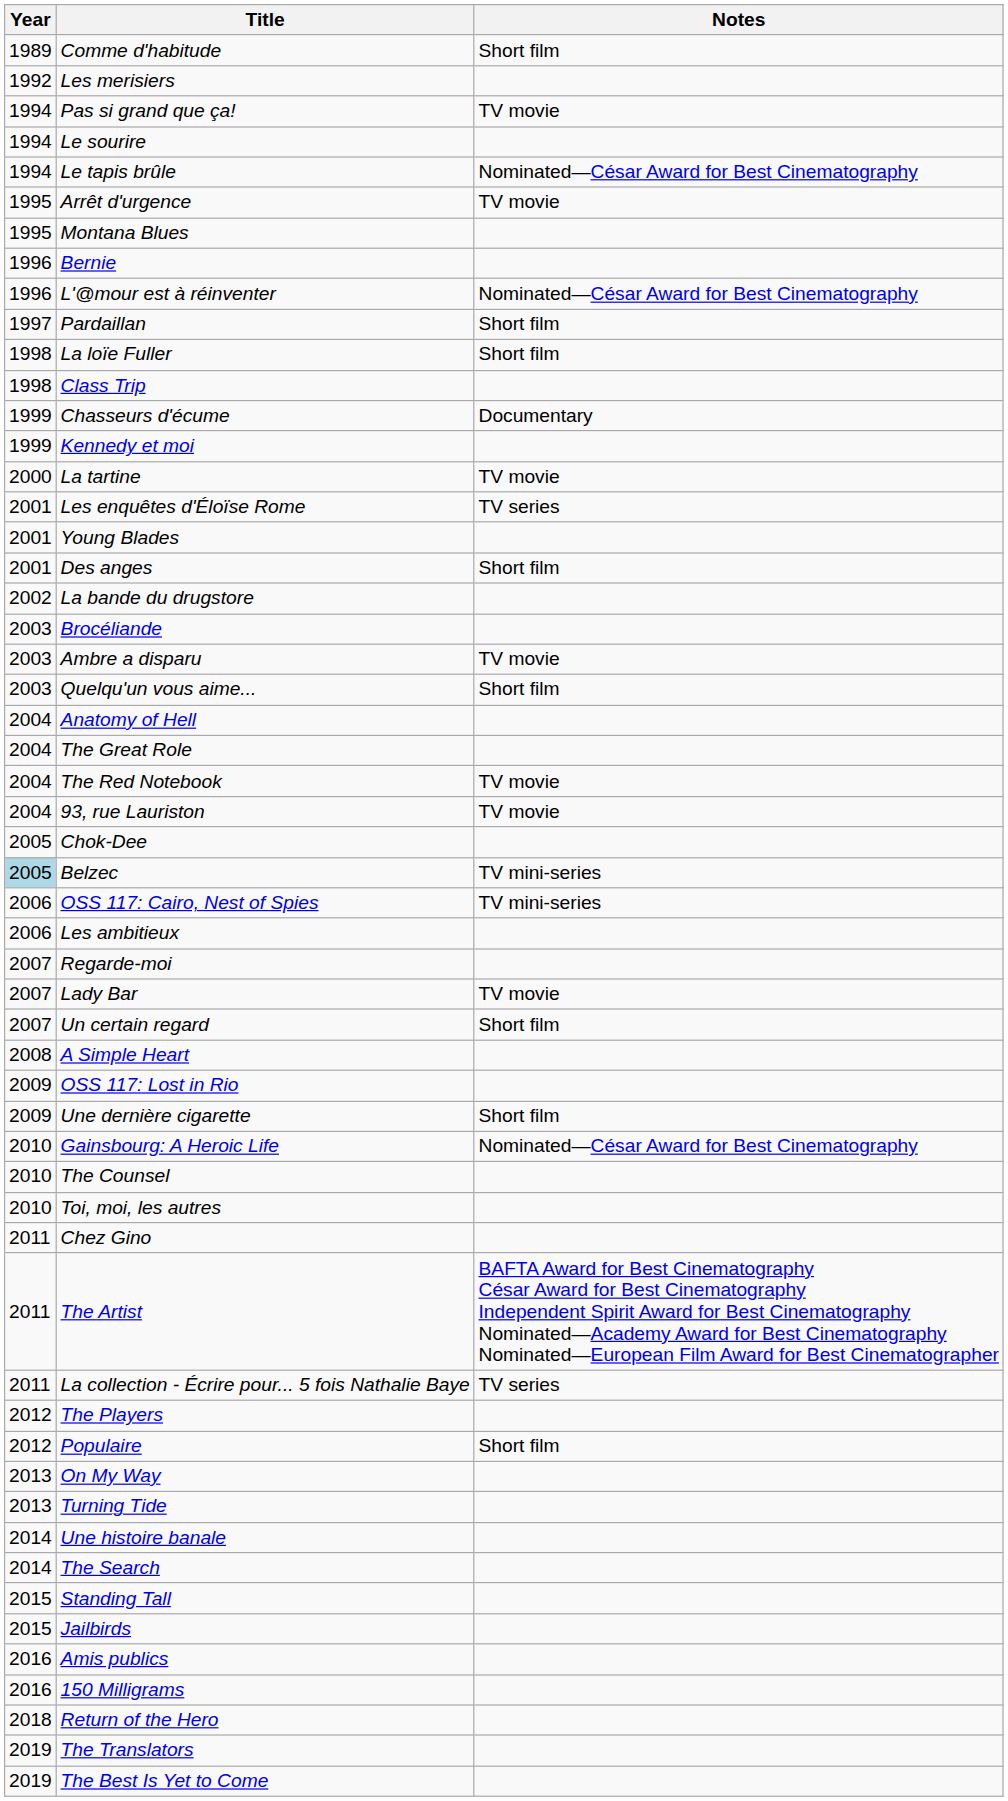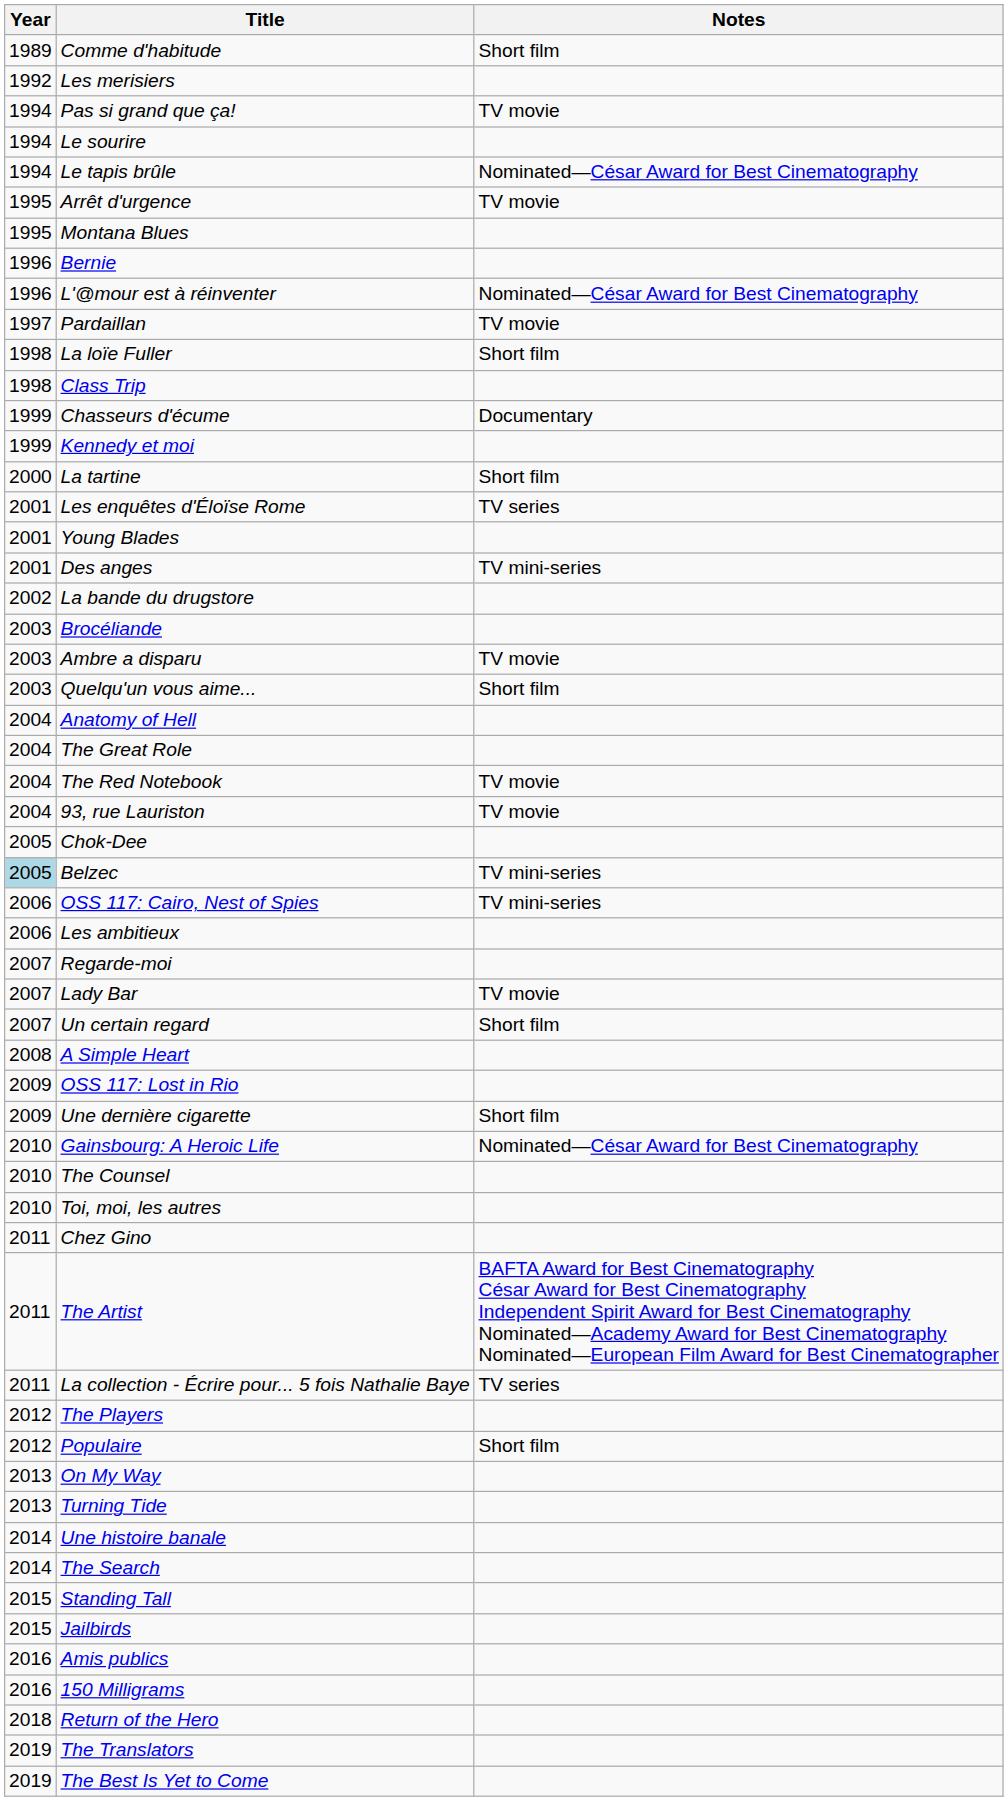 <table class="wikitable sortable">
 <tr>
 <th>Year</th>
 <th>Title</th>
 <th class="unsortable">Notes</th>
 </tr>
 <tr>
 <td>1989</td>
 <td><em>Comme d'habitude</em></td>
 <td>Short film</td>
 </tr>
 <tr>
 <td>1992</td>
 <td><em>Les merisiers</em></td>
 <td></td>
 </tr>
 <tr>
 <td>1994</td>
 <td><em>Pas si grand que ça!</em></td>
 <td>TV movie</td>
 </tr>
 <tr>
 <td>1994</td>
 <td><em>Le sourire</em></td>
 <td></td>
 </tr>
 <tr>
 <td>1994</td>
 <td><em>Le tapis brûle</em></td>
 <td>Nominated—<a href='#'>César Award for Best Cinematography</a></td>
 </tr>
 <tr>
 <td>1995</td>
 <td><em>Arrêt d'urgence</em></td>
 <td>TV movie</td>
 </tr>
 <tr>
 <td>1995</td>
 <td><em>Montana Blues</em></td>
 <td></td>
 </tr>
 <tr>
 <td>1996</td>
 <td><em><a href='#'>Bernie</a></em></td>
 <td></td>
 </tr>
 <tr>
 <td>1996</td>
 <td><em>L'@mour est à réinventer</em></td>
 <td>Nominated—<a href='#'>César Award for Best Cinematography</a></td>
 </tr>
 <tr>
 <td>1997</td>
 <td><em>Pardaillan</em></td>
-<td>Short film</td>
+<td>TV movie</td>
 </tr>
 <tr>
 <td>1998</td>
 <td><em>La loïe Fuller</em></td>
 <td>Short film</td>
 </tr>
 <tr>
 <td>1998</td>
 <td><em><a href='#'>Class Trip</a></em></td>
 <td></td>
 </tr>
 <tr>
 <td>1999</td>
 <td><em>Chasseurs d'écume</em></td>
 <td>Documentary</td>
 </tr>
 <tr>
 <td>1999</td>
 <td><em><a href='#'>Kennedy et moi</a></em></td>
 <td></td>
 </tr>
 <tr>
 <td>2000</td>
 <td><em>La tartine</em></td>
-<td>TV movie</td>
+<td>Short film</td>
 </tr>
 <tr>
 <td>2001</td>
 <td><em>Les enquêtes d'Éloïse Rome</em></td>
 <td>TV series</td>
 </tr>
 <tr>
 <td>2001</td>
 <td><em>Young Blades</em></td>
 <td></td>
 </tr>
 <tr>
 <td>2001</td>
 <td><em>Des anges</em></td>
-<td>Short film</td>
+<td>TV mini-series</td>
 </tr>
 <tr>
 <td>2002</td>
 <td><em>La bande du drugstore</em></td>
 <td></td>
 </tr>
 <tr>
 <td>2003</td>
 <td><em><a href='#'>Brocéliande</a></em></td>
 <td></td>
 </tr>
 <tr>
 <td>2003</td>
 <td><em>Ambre a disparu</em></td>
 <td>TV movie</td>
 </tr>
 <tr>
 <td>2003</td>
 <td><em>Quelqu'un vous aime...</em></td>
 <td>Short film</td>
 </tr>
 <tr>
 <td>2004</td>
 <td><em><a href='#'>Anatomy of Hell</a></em></td>
 <td></td>
 </tr>
 <tr>
 <td>2004</td>
 <td><em>The Great Role</em></td>
 <td></td>
 </tr>
 <tr>
 <td>2004</td>
 <td><em>The Red Notebook</em></td>
 <td>TV movie</td>
 </tr>
 <tr>
 <td>2004</td>
 <td><em>93, rue Lauriston</em></td>
 <td>TV movie</td>
 </tr>
 <tr>
 <td>2005</td>
 <td><em>Chok-Dee</em></td>
 <td></td>
 </tr>
 <tr>
 <td style="background: lightblue;">2005</td>
 <td><em>Belzec</em></td>
 <td>TV mini-series</td>
 </tr>
 <tr>
 <td>2006</td>
 <td><em><a href='#'>OSS 117: Cairo, Nest of Spies</a></em></td>
 <td>TV mini-series</td>
 </tr>
 <tr>
 <td>2006</td>
 <td><em>Les ambitieux</em></td>
 <td></td>
 </tr>
 <tr>
 <td>2007</td>
 <td><em>Regarde-moi</em></td>
 <td></td>
 </tr>
 <tr>
 <td>2007</td>
 <td><em>Lady Bar</em></td>
 <td>TV movie</td>
 </tr>
 <tr>
 <td>2007</td>
 <td><em>Un certain regard</em></td>
 <td>Short film</td>
 </tr>
 <tr>
 <td>2008</td>
 <td><em><a href='#'>A Simple Heart</a></em></td>
 <td></td>
 </tr>
 <tr>
 <td>2009</td>
 <td><em><a href='#'>OSS 117: Lost in Rio</a></em></td>
 <td></td>
 </tr>
 <tr>
 <td>2009</td>
 <td><em>Une dernière cigarette</em></td>
 <td>Short film</td>
 </tr>
 <tr>
 <td>2010</td>
 <td><em><a href='#'>Gainsbourg: A Heroic Life</a></em></td>
 <td>Nominated—<a href='#'>César Award for Best Cinematography</a></td>
 </tr>
 <tr>
 <td>2010</td>
 <td><em>The Counsel</em></td>
 <td></td>
 </tr>
 <tr>
 <td>2010</td>
 <td><em>Toi, moi, les autres</em></td>
 <td></td>
 </tr>
 <tr>
 <td>2011</td>
 <td><em>Chez Gino</em></td>
 <td></td>
 </tr>
 <tr>
 <td>2011</td>
 <td><em><a href='#'>The Artist</a></em></td>
 <td><a href='#'>BAFTA Award for Best Cinematography</a><br><a href='#'>César Award for Best Cinematography</a><br><a href='#'>Independent Spirit Award for Best Cinematography</a><br>Nominated—<a href='#'>Academy Award for Best Cinematography</a><br>Nominated—<a href='#'>European Film Award for Best Cinematographer</a></td>
 </tr>
 <tr>
 <td>2011</td>
 <td><em>La collection - Écrire pour... 5 fois Nathalie Baye</em></td>
 <td>TV series</td>
 </tr>
 <tr>
 <td>2012</td>
 <td><em><a href='#'>The Players</a></em></td>
 <td></td>
 </tr>
 <tr>
 <td>2012</td>
 <td><em><a href='#'>Populaire</a></em></td>
 <td>Short film</td>
 </tr>
 <tr>
 <td>2013</td>
 <td><em><a href='#'>On My Way</a></em></td>
 <td></td>
 </tr>
 <tr>
 <td>2013</td>
 <td><em><a href='#'>Turning Tide</a></em></td>
 <td></td>
 </tr>
 <tr>
 <td>2014</td>
 <td><em><a href='#'>Une histoire banale</a></em></td>
 <td></td>
 </tr>
 <tr>
 <td>2014</td>
 <td><em><a href='#'>The Search</a></em></td>
 <td></td>
 </tr>
 <tr>
 <td>2015</td>
 <td><em><a href='#'>Standing Tall</a></em></td>
 <td></td>
 </tr>
 <tr>
 <td>2015</td>
 <td><em><a href='#'>Jailbirds</a></em></td>
 <td></td>
 </tr>
 <tr>
 <td>2016</td>
 <td><em><a href='#'>Amis publics</a></em></td>
 <td></td>
 </tr>
 <tr>
 <td>2016</td>
 <td><em><a href='#'>150 Milligrams</a></em></td>
 <td></td>
 </tr>
 <tr>
 <td>2018</td>
 <td><em><a href='#'>Return of the Hero</a></em></td>
 <td></td>
 </tr>
 <tr>
 <td>2019</td>
 <td><em><a href='#'>The Translators</a></em></td>
 <td></td>
 </tr>
 <tr>
 <td>2019</td>
 <td><em><a href='#'>The Best Is Yet to Come</a></em></td>
 <td></td>
 </tr>
 </table>
